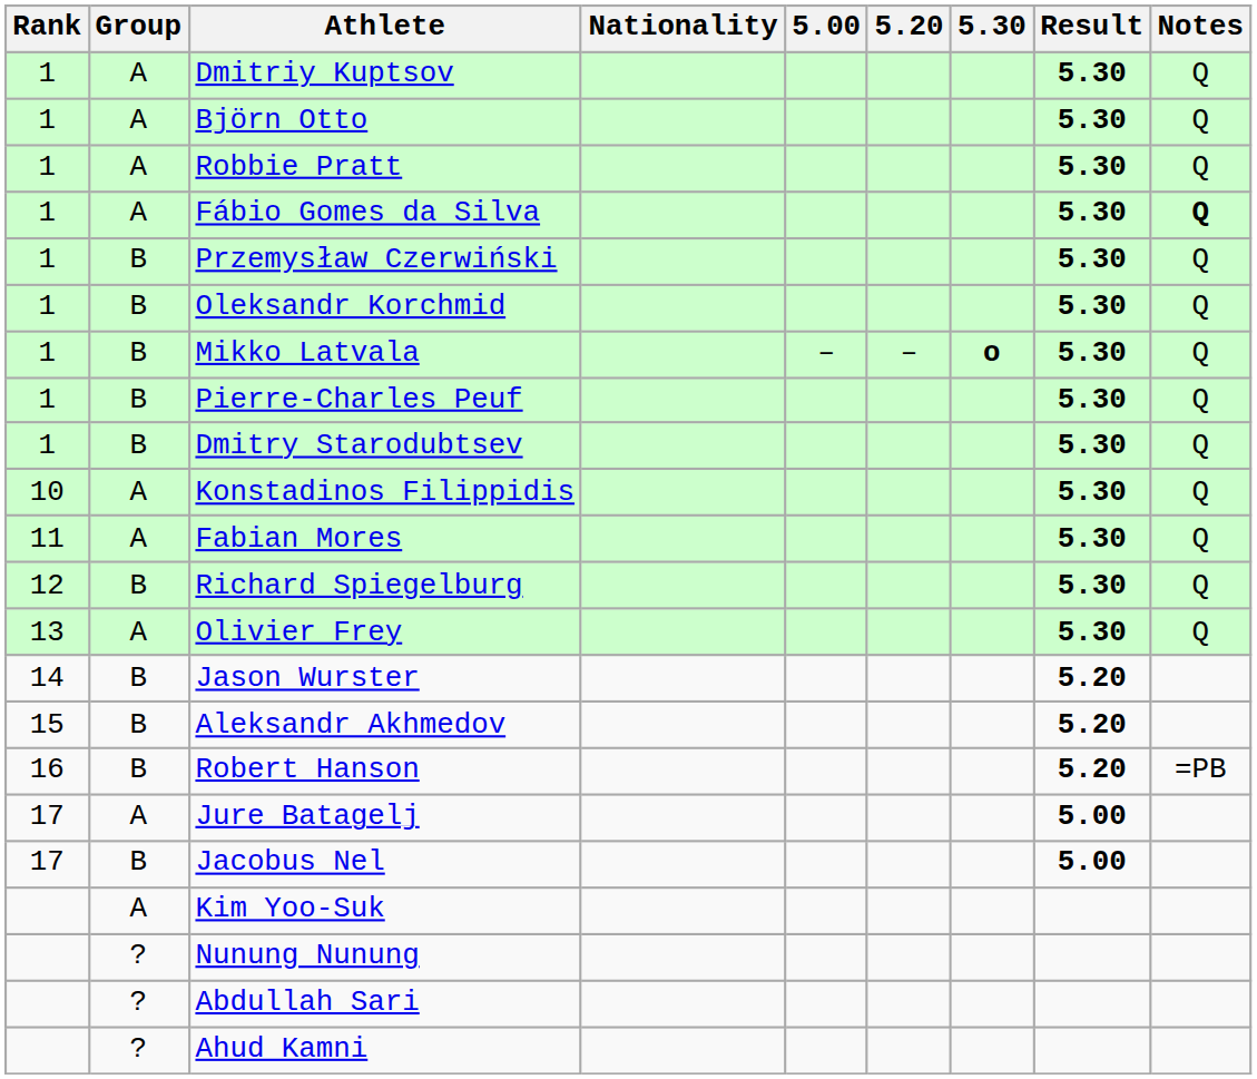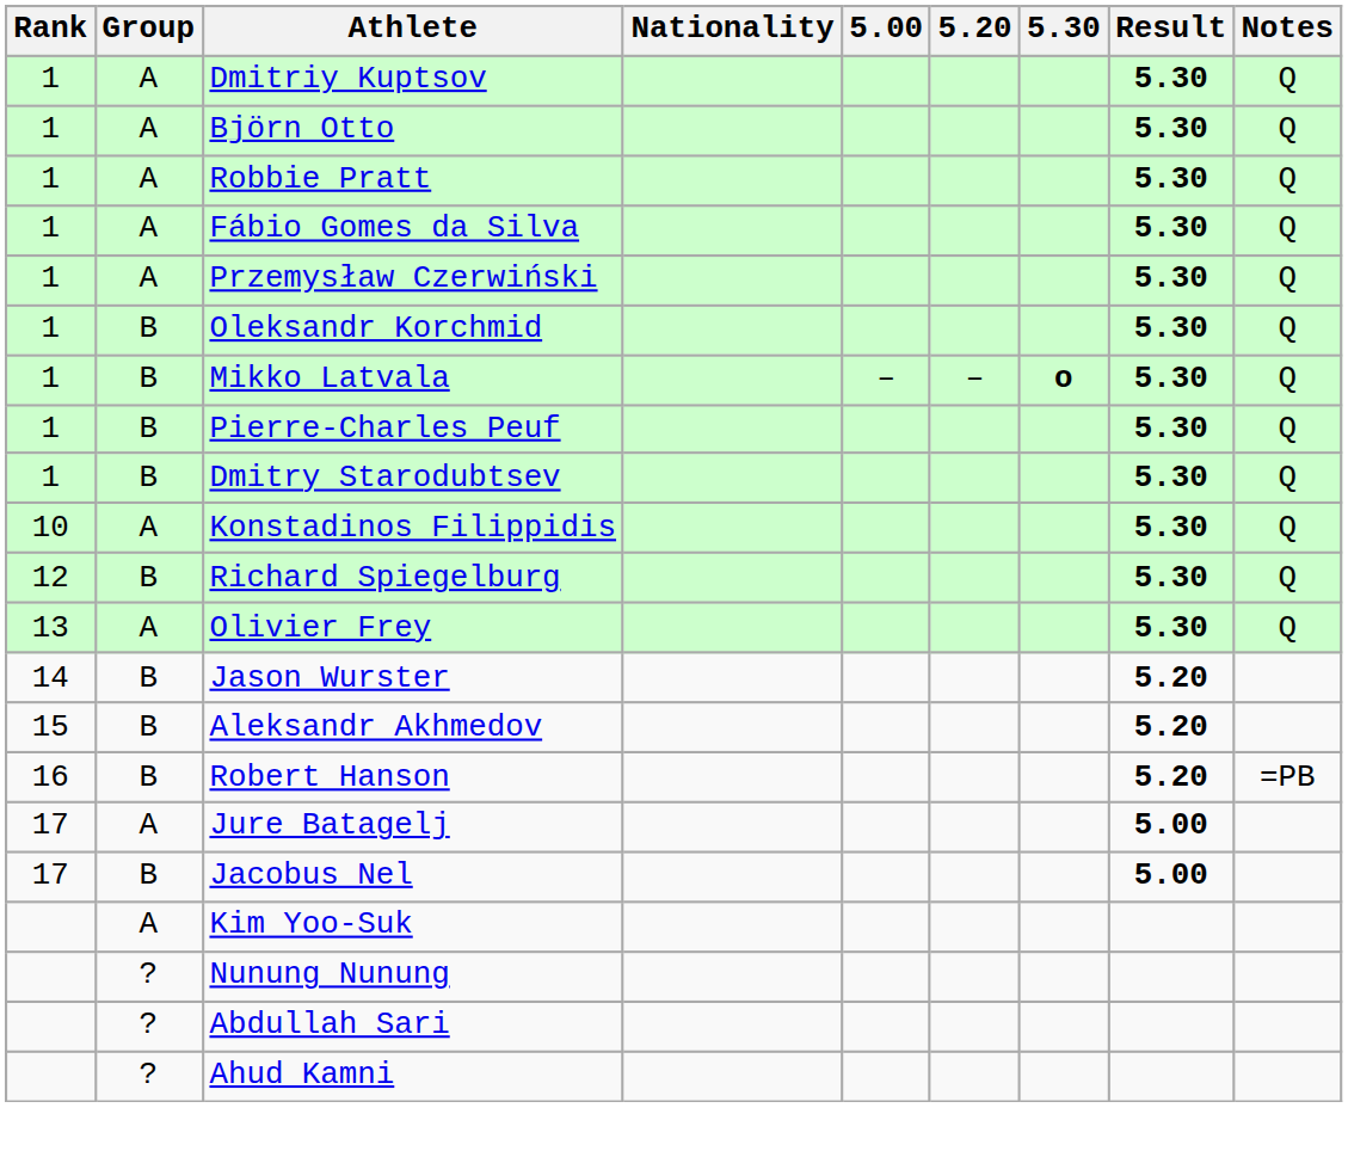 <table class="wikitable sortable" style="text-align:center;font-size:95%">
 <tr>
 <th>Rank</th>
 <th>Group</th>
 <th>Athlete</th>
 <th>Nationality</th>
 <th>5.00</th>
 <th>5.20</th>
 <th>5.30</th>
 <th>Result</th>
 <th>Notes</th>
 </tr>
 <tr bgcolor=ccffcc>
 <td>1</td>
 <td>A</td>
 <td align="left"><a href='#'>Dmitriy Kuptsov</a></td>
 <td align=left></td>
 <td></td>
 <td></td>
 <td></td>
 <td><strong>5.30</strong></td>
 <td>Q</td>
 </tr>
 <tr bgcolor=ccffcc>
 <td>1</td>
 <td>A</td>
 <td align="left"><a href='#'>Björn Otto</a></td>
 <td align=left></td>
 <td></td>
 <td></td>
 <td></td>
 <td><strong>5.30</strong></td>
 <td>Q</td>
 </tr>
 <tr bgcolor=ccffcc>
 <td>1</td>
 <td>A</td>
 <td align="left"><a href='#'>Robbie Pratt</a></td>
 <td align=left></td>
 <td></td>
 <td></td>
 <td></td>
 <td><strong>5.30</strong></td>
 <td>Q</td>
 </tr>
 <tr bgcolor=ccffcc>
 <td>1</td>
 <td>A</td>
 <td align="left"><a href='#'>Fábio Gomes da Silva</a></td>
 <td align=left></td>
 <td></td>
 <td></td>
 <td></td>
 <td><strong>5.30</strong></td>
-<td><strong>Q</strong></td>
+<td>Q</td>
 </tr>
 <tr bgcolor=ccffcc>
 <td>1</td>
-<td>B</td>
+<td>A</td>
 <td align="left"><a href='#'>Przemysław Czerwiński</a></td>
 <td align=left></td>
 <td></td>
 <td></td>
 <td></td>
 <td><strong>5.30</strong></td>
 <td>Q</td>
 </tr>
 <tr bgcolor=ccffcc>
 <td>1</td>
 <td>B</td>
 <td align="left"><a href='#'>Oleksandr Korchmid</a></td>
 <td align=left></td>
 <td></td>
 <td></td>
 <td></td>
 <td><strong>5.30</strong></td>
 <td>Q</td>
 </tr>
 <tr bgcolor=ccffcc>
 <td>1</td>
 <td>B</td>
 <td align="left"><a href='#'>Mikko Latvala</a></td>
 <td align=left></td>
 <td>–</td>
 <td>–</td>
 <td><strong>o</strong></td>
 <td><strong>5.30</strong></td>
 <td>Q</td>
 </tr>
 <tr bgcolor=ccffcc>
 <td>1</td>
 <td>B</td>
 <td align="left"><a href='#'>Pierre-Charles Peuf</a></td>
 <td align=left></td>
 <td></td>
 <td></td>
 <td></td>
 <td><strong>5.30</strong></td>
 <td>Q</td>
 </tr>
 <tr bgcolor=ccffcc>
 <td>1</td>
 <td>B</td>
 <td align="left"><a href='#'>Dmitry Starodubtsev</a></td>
 <td align=left></td>
 <td></td>
 <td></td>
 <td></td>
 <td><strong>5.30</strong></td>
 <td>Q</td>
 </tr>
 <tr bgcolor=ccffcc>
 <td>10</td>
 <td>A</td>
 <td align="left"><a href='#'>Konstadinos Filippidis</a></td>
-<td align=left></td>
-<td></td>
-<td></td>
-<td></td>
-<td><strong>5.30</strong></td>
-<td>Q</td>
-</tr>
-<tr bgcolor=ccffcc>
-<td>11</td>
-<td>A</td>
-<td align="left"><a href='#'>Fabian Mores</a></td>
 <td align=left></td>
 <td></td>
 <td></td>
 <td></td>
 <td><strong>5.30</strong></td>
 <td>Q</td>
 </tr>
 <tr bgcolor=ccffcc>
 <td>12</td>
 <td>B</td>
 <td align="left"><a href='#'>Richard Spiegelburg</a></td>
 <td align=left></td>
 <td></td>
 <td></td>
 <td></td>
 <td><strong>5.30</strong></td>
 <td>Q</td>
 </tr>
 <tr bgcolor=ccffcc>
 <td>13</td>
 <td>A</td>
 <td align="left"><a href='#'>Olivier Frey</a></td>
 <td align=left></td>
 <td></td>
 <td></td>
 <td></td>
 <td><strong>5.30</strong></td>
 <td>Q</td>
 </tr>
 <tr>
 <td>14</td>
 <td>B</td>
 <td align="left"><a href='#'>Jason Wurster</a></td>
 <td align=left></td>
 <td></td>
 <td></td>
 <td></td>
 <td><strong>5.20</strong></td>
 <td></td>
 </tr>
 <tr>
 <td>15</td>
 <td>B</td>
 <td align="left"><a href='#'>Aleksandr Akhmedov</a></td>
 <td align=left></td>
 <td></td>
 <td></td>
 <td></td>
 <td><strong>5.20</strong></td>
 <td></td>
 </tr>
 <tr>
 <td>16</td>
 <td>B</td>
 <td align="left"><a href='#'>Robert Hanson</a></td>
 <td align=left></td>
 <td></td>
 <td></td>
 <td></td>
 <td><strong>5.20</strong></td>
 <td>=PB</td>
 </tr>
 <tr>
 <td>17</td>
 <td>A</td>
 <td align="left"><a href='#'>Jure Batagelj</a></td>
 <td align=left></td>
 <td></td>
 <td></td>
 <td></td>
 <td><strong>5.00</strong></td>
 <td></td>
 </tr>
 <tr>
 <td>17</td>
 <td>B</td>
 <td align="left"><a href='#'>Jacobus Nel</a></td>
 <td align=left></td>
 <td></td>
 <td></td>
 <td></td>
 <td><strong>5.00</strong></td>
 <td></td>
 </tr>
 <tr>
 <td></td>
 <td>A</td>
 <td align="left"><a href='#'>Kim Yoo-Suk</a></td>
 <td align=left></td>
 <td></td>
 <td></td>
 <td></td>
 <td><strong></strong></td>
 <td></td>
 </tr>
 <tr>
 <td></td>
 <td>?</td>
 <td align="left"><a href='#'>Nunung Nunung</a></td>
 <td align=left></td>
 <td></td>
 <td></td>
 <td></td>
 <td><strong></strong></td>
 <td></td>
 </tr>
 <tr>
 <td></td>
 <td>?</td>
 <td align="left"><a href='#'>Abdullah Sari</a></td>
 <td align=left></td>
 <td></td>
 <td></td>
 <td></td>
 <td><strong></strong></td>
 <td></td>
 </tr>
 <tr>
 <td></td>
 <td>?</td>
 <td align="left"><a href='#'>Ahud Kamni</a></td>
 <td align=left></td>
 <td></td>
 <td></td>
 <td></td>
 <td><strong></strong></td>
 <td></td>
 </tr>
 </table>
